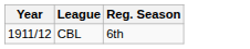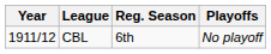 <table class="wikitable">
 <tr>
 <th>Year</th>
 <th>League</th>
 <th>Reg. Season</th>
+<th>Playoffs</th>
 </tr>
 <tr>
 <td>1911/12</td>
 <td>CBL</td>
 <td>6th</td>
+<td><em>No playoff</em></td>
 </tr>
 </table>
